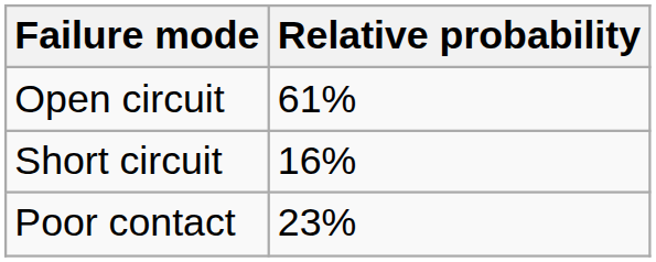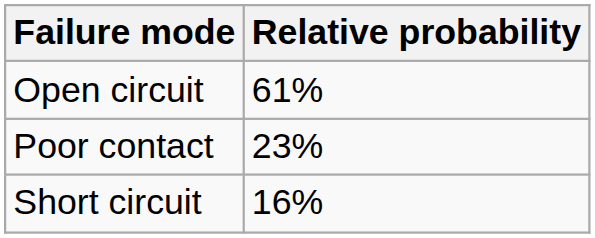 <table class="wikitable">
 <tr>
 <th>Failure mode</th>
 <th>Relative probability</th>
 </tr>
 <tr>
 <td>Open circuit</td>
 <td>61%</td>
 </tr>
 <tr>
+<td>Poor contact</td>
+<td>23%</td>
+</tr>
+<tr>
 <td>Short circuit</td>
 <td>16%</td>
 </tr>
-<tr>
-<td>Poor contact</td>
-<td>23%</td>
-</tr>
 </table>
